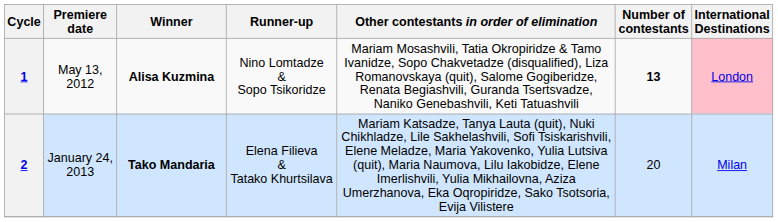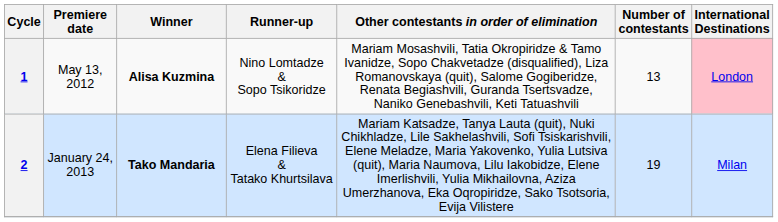 <table class="wikitable" style="font-size:90%; width:100%; text-align: center;">
 <tr>
 <th style="width:5%;">Cycle</th>
 <th style="width:10%;">Premiere date</th>
 <th width=16%>Winner</th>
 <th width=16%>Runner-up</th>
 <th style="width:43%;">Other contestants <em>in order of elimination</em></th>
 <th style="width:3%;">Number of contestants</th>
 <th style="width:8%;">International Destinations</th>
 </tr>
 <tr>
 <th><a href='#'>1</a></th>
 <td>May 13, 2012</td>
 <td><strong>Alisa Kuzmina</strong></td>
 <td>Nino Lomtadze<br>&<br>Sopo Tsikoridze </td>
 <td>Mariam Mosashvili, Tatia Okropiridze & Tamo Ivanidze, Sopo Chakvetadze (disqualified), Liza Romanovskaya (quit), Salome Gogiberidze, Renata Begiashvili, Guranda Tsertsvadze, Naniko Genebashvili, Keti Tatuashvili</td>
-<td><strong>13</strong></td>
+<td>13</td>
 <td style="background: pink;"><a href='#'>London</a></td>
 </tr>
 <tr style="background: #D0E6FF;">
 <th><a href='#'>2</a></th>
 <td>January 24, 2013</td>
 <td><strong>Tako Mandaria</strong></td>
 <td>Elena Filieva<br>&<br>Tatako Khurtsilava</td>
 <td>Mariam Katsadze, Tanya Lauta (quit), Nuki Chikhladze, Lile Sakhelashvili, Sofi Tsiskarishvili, Elene Meladze, Maria Yakovenko, Yulia Lutsiva (quit), Maria Naumova, Lilu Iakobidze, Elene Imerlishvili, Yulia Mikhailovna, Aziza Umerzhanova, Eka Oqropiridze, Sako Tsotsoria, Evija Vilistere</td>
-<td>20</td>
+<td>19</td>
 <td><a href='#'>Milan</a></td>
 </tr>
 <tr style="background: #D0E6FF;">
 </tr>
 </table>
